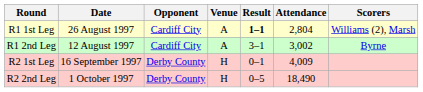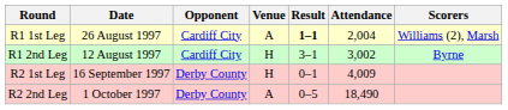 <table class= "wikitable " style="font-size:100%; text-align:center">
 <tr>
 <th>Round</th>
 <th>Date</th>
 <th>Opponent</th>
 <th>Venue</th>
 <th>Result</th>
 <th>Attendance</th>
 <th>Scorers</th>
 </tr>
 <tr style="background: #FFFFCC;">
 <td>R1 1st Leg</td>
 <td>26 August 1997</td>
 <td><a href='#'>Cardiff City</a></td>
 <td>A</td>
 <td><strong>1–1</strong></td>
-<td>2,804</td>
+<td>2,004</td>
 <td><a href='#'>Williams</a> (2), <a href='#'>Marsh</a></td>
 </tr>
 <tr style="background: #CCFFCC;">
 <td>R1 2nd Leg</td>
 <td>12 August 1997</td>
 <td><a href='#'>Cardiff City</a></td>
-<td>A</td>
+<td>H</td>
 <td>3–1</td>
 <td>3,002</td>
 <td><a href='#'>Byrne</a></td>
 </tr>
 <tr style="background: #FFCCCC;">
 <td>R2 1st Leg</td>
 <td>16 September 1997</td>
 <td><a href='#'>Derby County</a></td>
 <td>H</td>
 <td>0–1</td>
 <td>4,009</td>
 <td></td>
 </tr>
 <tr style="background: #FFCCCC;">
 <td>R2 2nd Leg</td>
 <td>1 October 1997</td>
 <td><a href='#'>Derby County</a></td>
-<td>H</td>
+<td>A</td>
 <td>0–5</td>
 <td>18,490</td>
 <td></td>
 </tr>
 </table>
